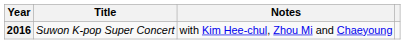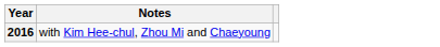 <table class="wikitable plainrowheaders">
 <tr>
 <th scope="col">Year</th>
-<th scope="col">Title</th>
 <th scope="col">Notes</th>
 <th scope="col"></th>
 </tr>
 <tr>
 <th scope="row">2016</th>
-<td><em>Suwon K-pop Super Concert</em></td>
 <td>with <a href='#'>Kim Hee-chul</a>, <a href='#'>Zhou Mi</a> and <a href='#'>Chaeyoung</a></td>
 <td style="text-align:center"></td>
 </tr>
 </table>
